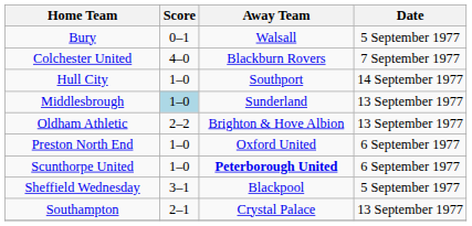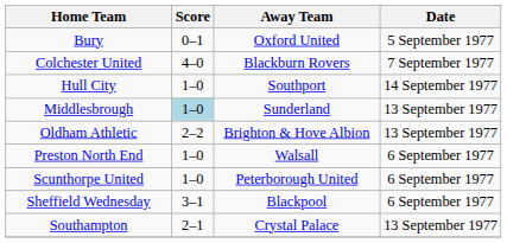 <table class="wikitable" style="text-align:center;">
 <tr>
 <th width=175>Home Team</th>
 <th width=20>Score</th>
 <th width=175>Away Team</th>
 <th width= 125>Date</th>
 </tr>
 <tr>
 <td><a href='#'>Bury</a></td>
 <td>0–1</td>
-<td><a href='#'>Walsall</a></td>
+<td><a href='#'>Oxford United</a></td>
 <td>5 September 1977</td>
 </tr>
 <tr>
 <td><a href='#'>Colchester United</a></td>
 <td>4–0</td>
 <td><a href='#'>Blackburn Rovers</a></td>
 <td>7 September 1977</td>
 </tr>
 <tr>
 <td><a href='#'>Hull City</a></td>
 <td>1–0</td>
 <td><a href='#'>Southport</a></td>
 <td>14 September 1977</td>
 </tr>
 <tr>
 <td><a href='#'>Middlesbrough</a></td>
 <td style="background: lightblue;">1–0</td>
 <td><a href='#'>Sunderland</a></td>
 <td>13 September 1977</td>
 </tr>
 <tr>
 <td><a href='#'>Oldham Athletic</a></td>
 <td>2–2</td>
 <td><a href='#'>Brighton & Hove Albion</a></td>
 <td>13 September 1977</td>
 </tr>
 <tr>
 <td><a href='#'>Preston North End</a></td>
 <td>1–0</td>
-<td><a href='#'>Oxford United</a></td>
+<td><a href='#'>Walsall</a></td>
 <td>6 September 1977</td>
 </tr>
 <tr>
 <td><a href='#'>Scunthorpe United</a></td>
 <td>1–0</td>
-<td><strong><a href='#'>Peterborough United</a></strong></td>
+<td><a href='#'>Peterborough United</a></td>
 <td>6 September 1977</td>
 </tr>
 <tr>
 <td><a href='#'>Sheffield Wednesday</a></td>
 <td>3–1</td>
 <td><a href='#'>Blackpool</a></td>
-<td>5 September 1977</td>
+<td>6 September 1977</td>
 </tr>
 <tr>
 <td><a href='#'>Southampton</a></td>
 <td>2–1</td>
 <td><a href='#'>Crystal Palace</a></td>
 <td>13 September 1977</td>
 </tr>
 <tr>
 </tr>
 </table>
